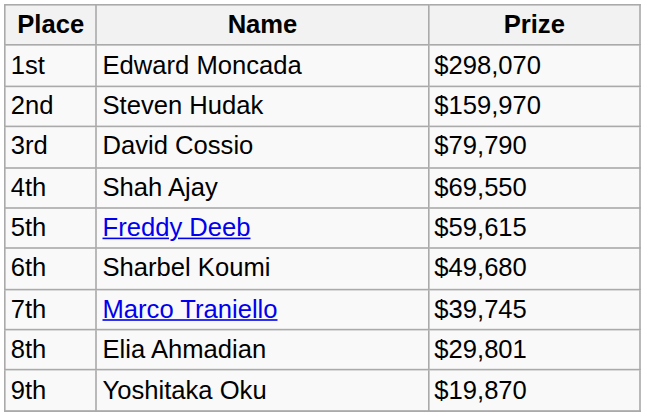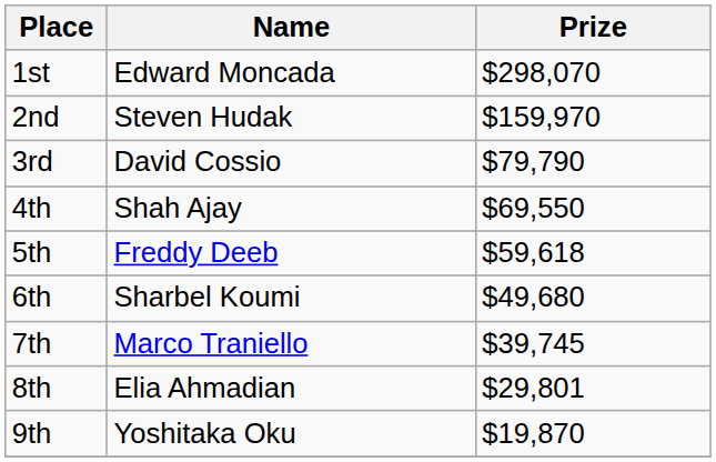 <table class="wikitable">
 <tr>
 <th width="50">Place</th>
 <th width="200">Name</th>
 <th width="125">Prize</th>
 </tr>
 <tr>
 <td>1st</td>
 <td>Edward Moncada</td>
 <td>$298,070</td>
 </tr>
 <tr>
 <td>2nd</td>
 <td>Steven Hudak</td>
 <td>$159,970</td>
 </tr>
 <tr>
 <td>3rd</td>
 <td>David Cossio</td>
 <td>$79,790</td>
 </tr>
 <tr>
 <td>4th</td>
 <td>Shah Ajay</td>
 <td>$69,550</td>
 </tr>
 <tr>
 <td>5th</td>
 <td><a href='#'>Freddy Deeb</a></td>
-<td>$59,615</td>
+<td>$59,618</td>
 </tr>
 <tr>
 <td>6th</td>
 <td>Sharbel Koumi</td>
 <td>$49,680</td>
 </tr>
 <tr>
 <td>7th</td>
 <td><a href='#'>Marco Traniello</a></td>
 <td>$39,745</td>
 </tr>
 <tr>
 <td>8th</td>
 <td>Elia Ahmadian</td>
 <td>$29,801</td>
 </tr>
 <tr>
 <td>9th</td>
 <td>Yoshitaka Oku</td>
 <td>$19,870</td>
 </tr>
 <tr>
 </tr>
 </table>
